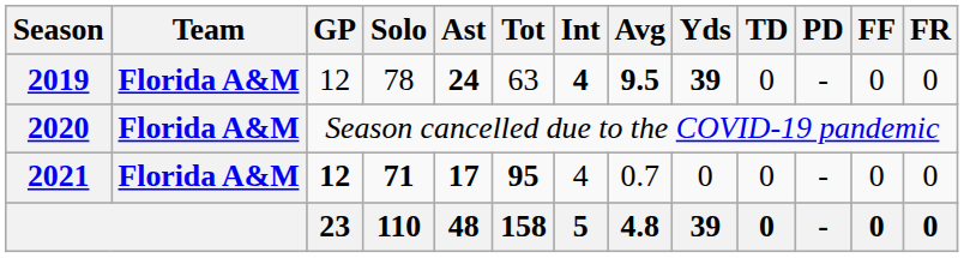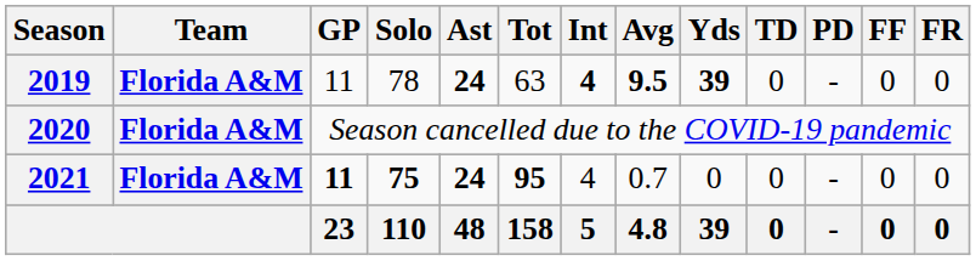 <table class="wikitable" style="text-align:center;">
 <tr>
 <th>Season</th>
 <th>Team</th>
 <th>GP</th>
 <th>Solo</th>
 <th>Ast</th>
 <th>Tot</th>
 <th>Int</th>
 <th>Avg</th>
 <th>Yds</th>
 <th>TD</th>
 <th>PD</th>
 <th>FF</th>
 <th>FR</th>
 </tr>
 <tr>
 <th><a href='#'>2019</a></th>
 <th><a href='#'>Florida A&M</a></th>
-<td>12</td>
+<td>11</td>
 <td>78</td>
 <td><strong>24</strong></td>
 <td>63</td>
 <td><strong>4</strong></td>
 <td><strong>9.5</strong></td>
 <td><strong>39</strong></td>
 <td>0</td>
 <td>-</td>
 <td>0</td>
 <td>0</td>
 </tr>
 <tr>
 <th><a href='#'>2020</a></th>
 <th><a href='#'>Florida A&M</a></th>
 <td colspan="14"><em>Season cancelled due to the <a href='#'>COVID-19 pandemic</a></em></td>
 </tr>
 <tr>
 <th><a href='#'>2021</a></th>
 <th><a href='#'>Florida A&M</a></th>
-<td><strong>12</strong></td>
-<td><strong>71</strong></td>
-<td><strong>17</strong></td>
+<td><strong>11</strong></td>
+<td><strong>75</strong></td>
+<td><strong>24</strong></td>
 <td><strong>95</strong></td>
 <td>4</td>
 <td>0.7</td>
 <td>0</td>
 <td>0</td>
 <td>-</td>
 <td>0</td>
 <td>0</td>
 </tr>
 <tr>
 <th colspan="2"></th>
 <th>23</th>
 <th>110</th>
 <th>48</th>
 <th>158</th>
 <th>5</th>
 <th>4.8</th>
 <th>39</th>
 <th>0</th>
 <th>-</th>
 <th>0</th>
 <th>0</th>
 </tr>
 </table>
